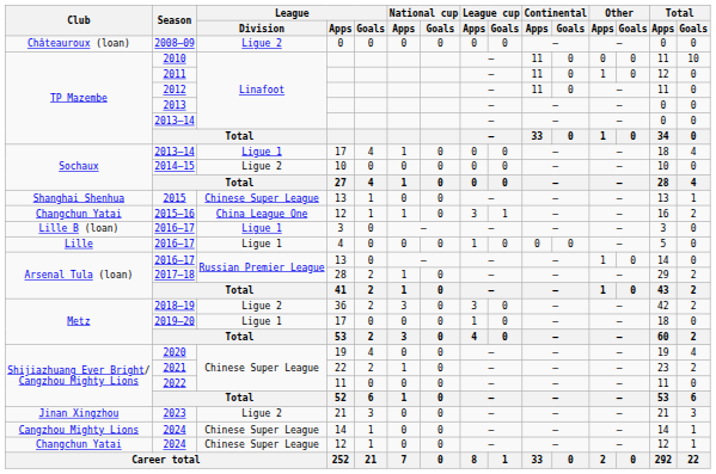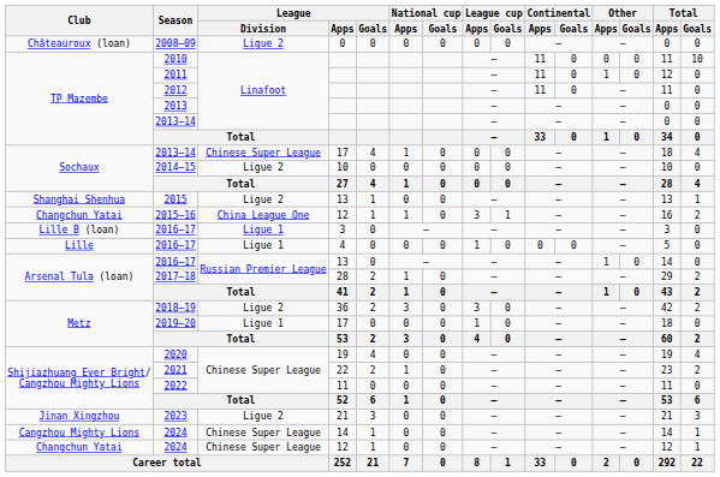 <table class="wikitable" style="text-align:center">
 <tr>
 <th rowspan="2">Club</th>
 <th rowspan="2">Season</th>
 <th colspan="3">League</th>
 <th colspan="2">National cup</th>
 <th colspan="2">League cup</th>
 <th colspan="2">Continental</th>
 <th colspan="2">Other</th>
 <th colspan="2">Total</th>
 </tr>
 <tr>
 <th>Division</th>
 <th>Apps</th>
 <th>Goals</th>
 <th>Apps</th>
 <th>Goals</th>
 <th>Apps</th>
 <th>Goals</th>
 <th>Apps</th>
 <th>Goals</th>
 <th>Apps</th>
 <th>Goals</th>
 <th>Apps</th>
 <th>Goals</th>
 </tr>
 <tr>
 <td><a href='#'>Châteauroux</a> (loan)</td>
 <td><a href='#'>2008–09</a></td>
 <td><a href='#'>Ligue 2</a></td>
 <td>0</td>
 <td>0</td>
 <td>0</td>
 <td>0</td>
 <td>0</td>
 <td>0</td>
 <td colspan="2">—</td>
 <td colspan="2">—</td>
 <td>0</td>
 <td>0</td>
 </tr>
 <tr>
 <td rowspan="6"><a href='#'>TP Mazembe</a></td>
 <td><a href='#'>2010</a></td>
 <td rowspan="5"><a href='#'>Linafoot</a></td>
 <td></td>
 <td></td>
 <td></td>
 <td></td>
 <td colspan="2">—</td>
 <td>11</td>
 <td>0</td>
 <td>0</td>
 <td>0</td>
 <td>11</td>
 <td>10</td>
 </tr>
 <tr>
 <td><a href='#'>2011</a></td>
 <td></td>
 <td></td>
 <td></td>
 <td></td>
 <td colspan="2">—</td>
 <td>11</td>
 <td>0</td>
 <td>1</td>
 <td>0</td>
 <td>12</td>
 <td>0</td>
 </tr>
 <tr>
 <td><a href='#'>2012</a></td>
 <td></td>
 <td></td>
 <td></td>
 <td></td>
 <td colspan="2">—</td>
 <td>11</td>
 <td>0</td>
 <td colspan="2">—</td>
 <td>11</td>
 <td>0</td>
 </tr>
 <tr>
 <td><a href='#'>2013</a></td>
 <td></td>
 <td></td>
 <td></td>
 <td></td>
 <td colspan="2">—</td>
 <td colspan="2">—</td>
 <td colspan="2">—</td>
 <td>0</td>
 <td>0</td>
 </tr>
 <tr>
 <td><a href='#'>2013–14</a></td>
 <td></td>
 <td></td>
 <td></td>
 <td></td>
 <td colspan="2">—</td>
 <td colspan="2">—</td>
 <td colspan="2">—</td>
 <td>0</td>
 <td>0</td>
 </tr>
 <tr>
 <th colspan="2">Total</th>
 <th></th>
 <th></th>
 <th></th>
 <th></th>
 <th colspan="2">—</th>
 <th>33</th>
 <th>0</th>
 <th>1</th>
 <th>0</th>
 <th>34</th>
 <th>0</th>
 </tr>
 <tr>
 <td rowspan="3"><a href='#'>Sochaux</a></td>
 <td><a href='#'>2013–14</a></td>
-<td><a href='#'>Ligue 1</a></td>
+<td><a href='#'>Chinese Super League</a></td>
 <td>17</td>
 <td>4</td>
 <td>1</td>
 <td>0</td>
 <td>0</td>
 <td>0</td>
 <td colspan="2">—</td>
 <td colspan="2">—</td>
 <td>18</td>
 <td>4</td>
 </tr>
 <tr>
 <td><a href='#'>2014–15</a></td>
 <td>Ligue 2</td>
 <td>10</td>
 <td>0</td>
 <td>0</td>
 <td>0</td>
 <td>0</td>
 <td>0</td>
 <td colspan="2">—</td>
 <td colspan="2">—</td>
 <td>10</td>
 <td>0</td>
 </tr>
 <tr>
 <th colspan="2">Total</th>
 <th>27</th>
 <th>4</th>
 <th>1</th>
 <th>0</th>
 <th>0</th>
 <th>0</th>
 <th colspan="2">—</th>
 <th colspan="2">—</th>
 <th>28</th>
 <th>4</th>
 </tr>
 <tr>
 <td><a href='#'>Shanghai Shenhua</a></td>
 <td><a href='#'>2015</a></td>
-<td><a href='#'>Chinese Super League</a></td>
+<td>Ligue 2</td>
 <td>13</td>
 <td>1</td>
 <td>0</td>
 <td>0</td>
 <td colspan="2">—</td>
 <td colspan="2">—</td>
 <td colspan="2">—</td>
 <td>13</td>
 <td>1</td>
 </tr>
 <tr>
 <td><a href='#'>Changchun Yatai</a></td>
 <td><a href='#'>2015–16</a></td>
 <td><a href='#'>China League One</a></td>
 <td>12</td>
 <td>1</td>
 <td>1</td>
 <td>0</td>
 <td>3</td>
 <td>1</td>
 <td colspan="2">—</td>
 <td colspan="2">—</td>
 <td>16</td>
 <td>2</td>
 </tr>
 <tr>
 <td><a href='#'>Lille B</a> (loan)</td>
 <td><a href='#'>2016–17</a></td>
 <td><a href='#'>Ligue 1</a></td>
 <td>3</td>
 <td>0</td>
 <td colspan="2">—</td>
 <td colspan="2">—</td>
 <td colspan="2">—</td>
 <td colspan="2">—</td>
 <td>3</td>
 <td>0</td>
 </tr>
 <tr>
 <td><a href='#'>Lille</a></td>
 <td><a href='#'>2016–17</a></td>
 <td>Ligue 1</td>
 <td>4</td>
 <td>0</td>
 <td>0</td>
 <td>0</td>
 <td>1</td>
 <td>0</td>
 <td>0</td>
 <td>0</td>
 <td colspan="2">—</td>
 <td>5</td>
 <td>0</td>
 </tr>
 <tr>
 <td rowspan="3"><a href='#'>Arsenal Tula</a> (loan)</td>
 <td><a href='#'>2016–17</a></td>
 <td rowspan="2"><a href='#'>Russian Premier League</a></td>
 <td>13</td>
 <td>0</td>
 <td colspan="2">—</td>
 <td colspan="2">—</td>
 <td colspan="2">—</td>
 <td>1</td>
 <td>0</td>
 <td>14</td>
 <td>0</td>
 </tr>
 <tr>
 <td><a href='#'>2017–18</a></td>
 <td>28</td>
 <td>2</td>
 <td>1</td>
 <td>0</td>
 <td colspan="2">—</td>
 <td colspan="2">—</td>
 <td colspan="2">—</td>
 <td>29</td>
 <td>2</td>
 </tr>
 <tr>
 <th colspan="2">Total</th>
 <th>41</th>
 <th>2</th>
 <th>1</th>
 <th>0</th>
 <th colspan="2">—</th>
 <th colspan="2">—</th>
 <th>1</th>
 <th>0</th>
 <th>43</th>
 <th>2</th>
 </tr>
 <tr>
 <td rowspan="3"><a href='#'>Metz</a></td>
 <td><a href='#'>2018–19</a></td>
 <td>Ligue 2</td>
 <td>36</td>
 <td>2</td>
 <td>3</td>
 <td>0</td>
 <td>3</td>
 <td>0</td>
 <td colspan="2">—</td>
 <td colspan="2">—</td>
 <td>42</td>
 <td>2</td>
 </tr>
 <tr>
 <td><a href='#'>2019–20</a></td>
 <td>Ligue 1</td>
 <td>17</td>
 <td>0</td>
 <td>0</td>
 <td>0</td>
 <td>1</td>
 <td>0</td>
 <td colspan="2">—</td>
 <td colspan="2">—</td>
 <td>18</td>
 <td>0</td>
 </tr>
 <tr>
 <th colspan="2">Total</th>
 <th>53</th>
 <th>2</th>
 <th>3</th>
 <th>0</th>
 <th>4</th>
 <th>0</th>
 <th colspan="2">—</th>
 <th colspan="2">—</th>
 <th>60</th>
 <th>2</th>
 </tr>
 <tr>
 <td rowspan="4"><a href='#'>Shijiazhuang Ever Bright</a>/<br><a href='#'>Cangzhou Mighty Lions</a></td>
 <td><a href='#'>2020</a></td>
 <td rowspan="3">Chinese Super League</td>
 <td>19</td>
 <td>4</td>
 <td>0</td>
 <td>0</td>
 <td colspan="2">—</td>
 <td colspan="2">—</td>
 <td colspan="2">—</td>
 <td>19</td>
 <td>4</td>
 </tr>
 <tr>
 <td><a href='#'>2021</a></td>
 <td>22</td>
 <td>2</td>
 <td>1</td>
 <td>0</td>
 <td colspan="2">—</td>
 <td colspan="2">—</td>
 <td colspan="2">—</td>
 <td>23</td>
 <td>2</td>
 </tr>
 <tr>
 <td><a href='#'>2022</a></td>
 <td>11</td>
 <td>0</td>
 <td>0</td>
 <td>0</td>
 <td colspan="2">—</td>
 <td colspan="2">—</td>
 <td colspan="2">—</td>
 <td>11</td>
 <td>0</td>
 </tr>
 <tr>
 <th colspan="2">Total</th>
 <th>52</th>
 <th>6</th>
 <th>1</th>
 <th>0</th>
 <th colspan="2">—</th>
 <th colspan="2">—</th>
 <th colspan="2">—</th>
 <th>53</th>
 <th>6</th>
 </tr>
 <tr>
 <td><a href='#'>Jinan Xingzhou</a></td>
 <td><a href='#'>2023</a></td>
 <td>Ligue 2</td>
 <td>21</td>
 <td>3</td>
 <td>0</td>
 <td>0</td>
 <td colspan="2">—</td>
 <td colspan="2">—</td>
 <td colspan="2">—</td>
 <td>21</td>
 <td>3</td>
 </tr>
 <tr>
 <td><a href='#'>Cangzhou Mighty Lions</a></td>
 <td><a href='#'>2024</a></td>
 <td>Chinese Super League</td>
 <td>14</td>
 <td>1</td>
 <td>0</td>
 <td>0</td>
 <td colspan="2">—</td>
 <td colspan="2">—</td>
 <td colspan="2">—</td>
 <td>14</td>
 <td>1</td>
 </tr>
 <tr>
 <td><a href='#'>Changchun Yatai</a></td>
 <td><a href='#'>2024</a></td>
 <td>Chinese Super League</td>
 <td>12</td>
 <td>1</td>
 <td>0</td>
 <td>0</td>
 <td colspan="2">—</td>
 <td colspan="2">—</td>
 <td colspan="2">—</td>
 <td>12</td>
 <td>1</td>
 </tr>
 <tr>
 <th colspan="3">Career total</th>
 <th>252</th>
 <th>21</th>
 <th>7</th>
 <th>0</th>
 <th>8</th>
 <th>1</th>
 <th>33</th>
 <th>0</th>
 <th>2</th>
 <th>0</th>
 <th>292</th>
 <th>22</th>
 </tr>
 </table>
